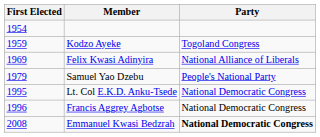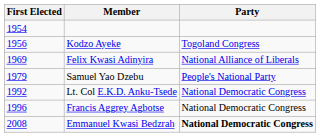 <table class="wikitable">
 <tr>
 <th>First Elected</th>
 <th>Member</th>
 <th>Party</th>
 </tr>
 <tr>
 <td><a href='#'>1954</a></td>
 <td></td>
 <td></td>
 </tr>
 <tr>
-<td><a href='#'>1959</a></td>
+<td><a href='#'>1956</a></td>
 <td><a href='#'>Kodzo Ayeke</a></td>
 <td><a href='#'>Togoland Congress</a></td>
 </tr>
 <tr>
 <td><a href='#'>1969</a></td>
 <td><a href='#'>Felix Kwasi Adinyira</a></td>
 <td><a href='#'>National Alliance of Liberals</a></td>
 </tr>
 <tr>
 <td><a href='#'>1979</a></td>
 <td>Samuel Yao Dzebu</td>
 <td><a href='#'>People's National Party</a></td>
 </tr>
 <tr>
-<td><a href='#'>1995</a></td>
+<td><a href='#'>1992</a></td>
 <td>Lt. Col <a href='#'>E.K.D. Anku-Tsede</a></td>
 <td><a href='#'>National Democratic Congress</a></td>
 </tr>
 <tr>
 <td><a href='#'>1996</a></td>
 <td><a href='#'>Francis Aggrey Agbotse</a></td>
 <td>National Democratic Congress</td>
 </tr>
 <tr>
 <td><a href='#'>2008</a></td>
 <td><a href='#'>Emmanuel Kwasi Bedzrah</a></td>
 <td><strong>National Democratic Congress</strong></td>
 </tr>
 </table>
